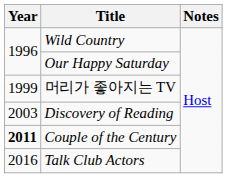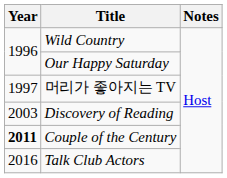 <table class="wikitable sortable">
 <tr>
 <th>Year</th>
 <th>Title</th>
 <th class"unsortable">Notes</th>
 </tr>
 <tr>
 <td rowspan=2>1996</td>
 <td><em>Wild Country</em></td>
 <td rowspan="6"><a href='#'>Host</a></td>
 </tr>
 <tr>
 <td><em>Our Happy Saturday</em></td>
 </tr>
 <tr>
-<td>1999</td>
+<td>1997</td>
 <td>머리가 좋아지는 TV</td>
 </tr>
 <tr>
 <td>2003</td>
 <td><em>Discovery of Reading</em> </td>
 </tr>
 <tr>
 <td><strong>2011</strong></td>
 <td><em>Couple of the Century</em></td>
 </tr>
 <tr>
 <td>2016</td>
 <td><em>Talk Club Actors</em></td>
 </tr>
 </table>
